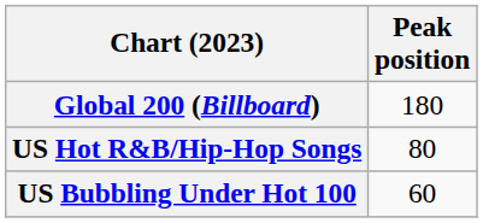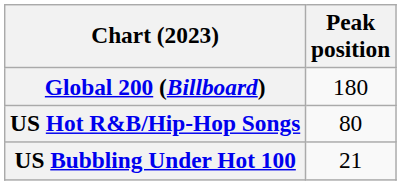 <table class="wikitable sortable plainrowheaders" style="text-align:center">
 <tr>
 <th scope="col">Chart (2023)</th>
 <th scope="col">Peak<br>position</th>
 </tr>
 <tr>
 <th scope="row"><a href='#'>Global 200</a> (<em><a href='#'>Billboard</a></em>)</th>
 <td>180</td>
 </tr>
 <tr>
 <th scope="row">US <a href='#'>Hot R&B/Hip-Hop Songs</a></th>
 <td>80</td>
 </tr>
 <tr>
 <th scope="row">US <a href='#'>Bubbling Under Hot 100</a></th>
-<td>60</td>
+<td>21</td>
 </tr>
 </table>
